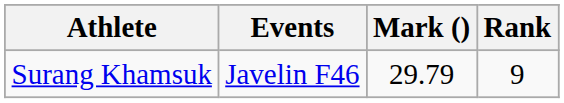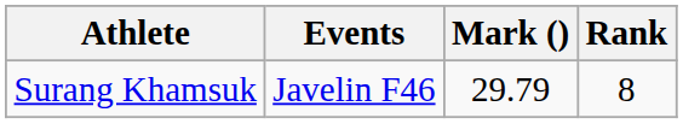 <table class=wikitable>
 <tr>
 <th>Athlete</th>
 <th>Events</th>
 <th>Mark ()</th>
 <th>Rank</th>
 </tr>
 <tr>
 <td><a href='#'>Surang Khamsuk</a></td>
 <td><a href='#'>Javelin F46</a></td>
 <td align="center">29.79</td>
-<td align="center">9</td>
+<td align="center">8</td>
 </tr>
 </table>
